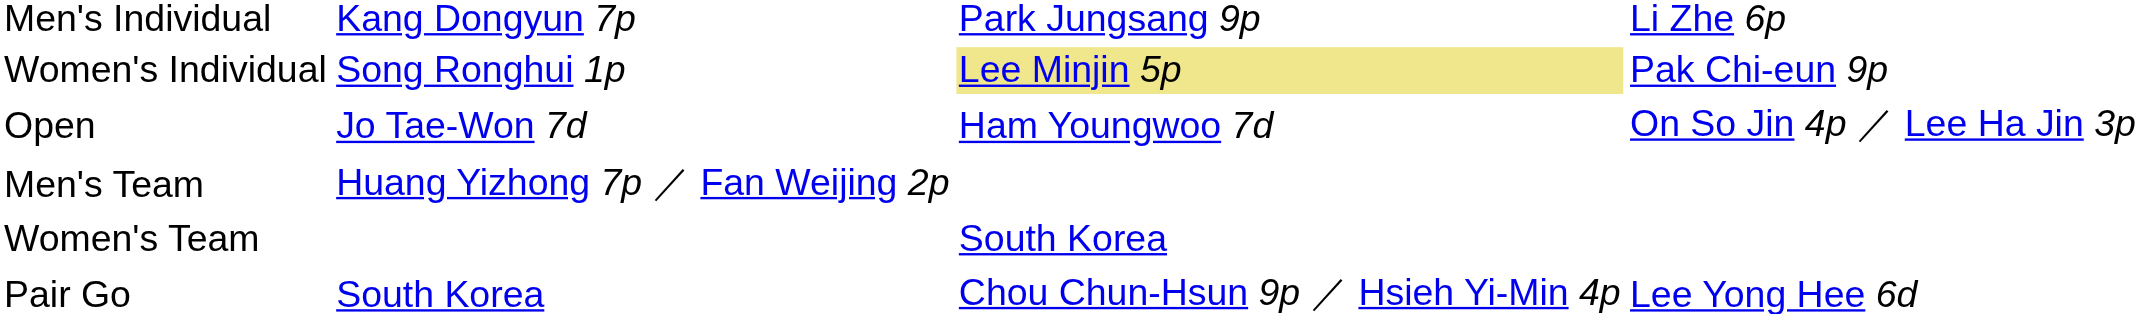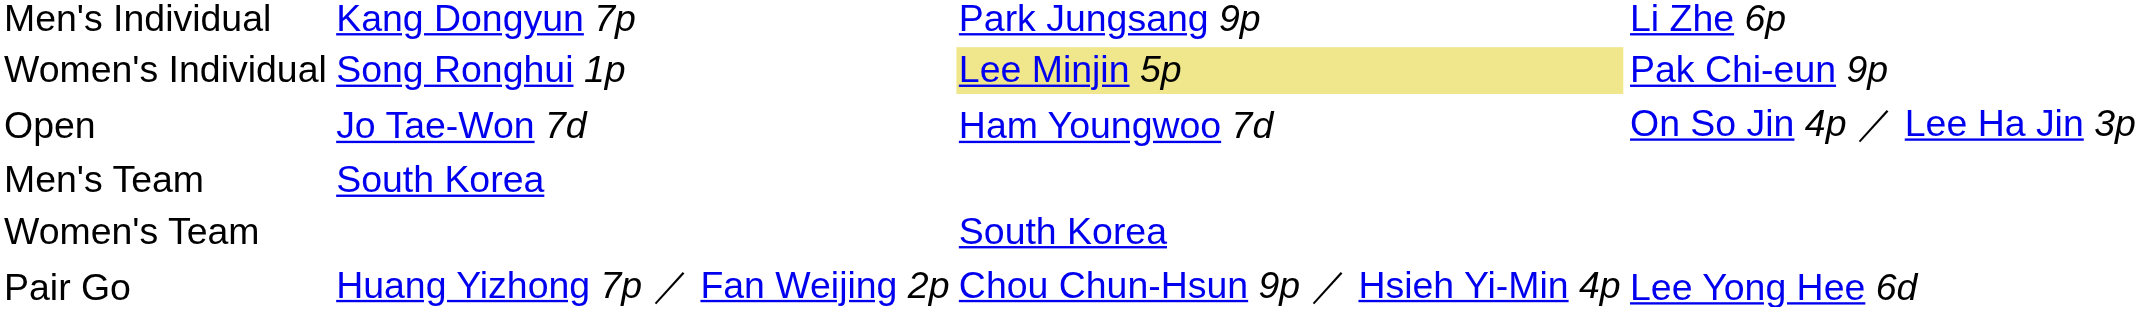 <table>
 <tr>
 <td>Men's Individual</td>
 <td> <a href='#'>Kang Dongyun</a> <em>7p</em></td>
 <td> <a href='#'>Park Jungsang</a> <em>9p</em></td>
 <td> <a href='#'>Li Zhe</a> <em>6p</em></td>
 </tr>
 <tr>
 <td>Women's Individual</td>
 <td> <a href='#'>Song Ronghui</a> <em>1p</em></td>
 <td style="background: khaki;"> <a href='#'>Lee Minjin</a> <em>5p</em></td>
 <td> <a href='#'>Pak Chi-eun</a> <em>9p</em></td>
 </tr>
 <tr>
 <td>Open</td>
 <td> <a href='#'>Jo Tae-Won</a> <em>7d</em> </td>
 <td> <a href='#'>Ham Youngwoo</a> <em>7d</em></td>
 <td> <a href='#'>On So Jin</a> <em>4p</em> ／ <a href='#'>Lee Ha Jin</a> <em>3p</em></td>
 </tr>
 <tr>
 <td>Men's Team</td>
-<td> <a href='#'>Huang Yizhong</a> <em>7p</em> ／ <a href='#'>Fan Weijing</a> <em>2p</em></td>
+<td> <a href='#'>South Korea</a></td>
 <td></td>
 <td></td>
 </tr>
 <tr>
 <td>Women's Team</td>
 <td></td>
 <td> <a href='#'>South Korea</a></td>
 <td></td>
 </tr>
 <tr>
 <td>Pair Go</td>
-<td> <a href='#'>South Korea</a></td>
+<td> <a href='#'>Huang Yizhong</a> <em>7p</em> ／ <a href='#'>Fan Weijing</a> <em>2p</em></td>
 <td> <a href='#'>Chou Chun-Hsun</a> <em>9p</em> ／ <a href='#'>Hsieh Yi-Min</a> <em>4p</em></td>
 <td> <a href='#'>Lee Yong Hee</a> <em>6d</em></td>
 </tr>
 </table>
